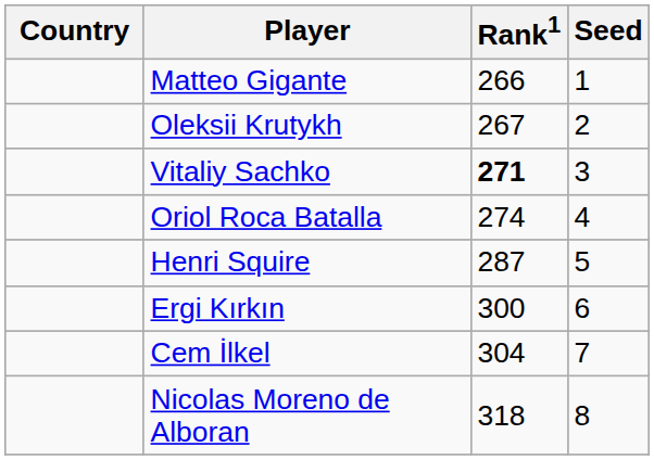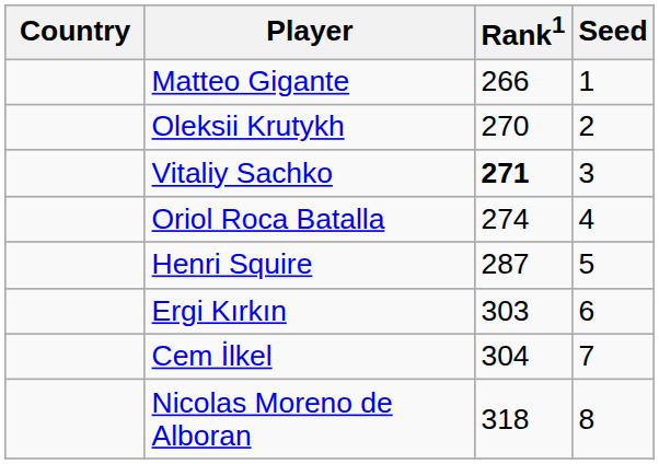 <table class="sortable wikitable">
 <tr>
 <th width="70">Country</th>
 <th width="175">Player</th>
 <th>Rank<sup>1</sup></th>
 <th>Seed</th>
 </tr>
 <tr>
 <td></td>
 <td><a href='#'>Matteo Gigante</a></td>
 <td>266</td>
 <td>1</td>
 </tr>
 <tr>
 <td></td>
 <td><a href='#'>Oleksii Krutykh</a></td>
-<td>267</td>
+<td>270</td>
 <td>2</td>
 </tr>
 <tr>
 <td></td>
 <td><a href='#'>Vitaliy Sachko</a></td>
 <td><strong>271</strong></td>
 <td>3</td>
 </tr>
 <tr>
 <td></td>
 <td><a href='#'>Oriol Roca Batalla</a></td>
 <td>274</td>
 <td>4</td>
 </tr>
 <tr>
 <td></td>
 <td><a href='#'>Henri Squire</a></td>
 <td>287</td>
 <td>5</td>
 </tr>
 <tr>
 <td></td>
 <td><a href='#'>Ergi Kırkın</a></td>
-<td>300</td>
+<td>303</td>
 <td>6</td>
 </tr>
 <tr>
 <td></td>
 <td><a href='#'>Cem İlkel</a></td>
 <td>304</td>
 <td>7</td>
 </tr>
 <tr>
 <td></td>
 <td><a href='#'>Nicolas Moreno de Alboran</a></td>
 <td>318</td>
 <td>8</td>
 </tr>
 </table>
